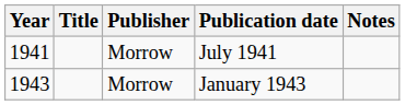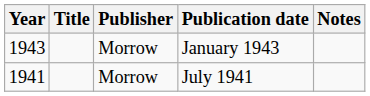 <table class="wikitable sortable">
 <tr>
 <th>Year</th>
 <th>Title</th>
 <th class="unsortable">Publisher</th>
 <th class="unsortable">Publication date</th>
 <th class="unsortable">Notes</th>
 </tr>
 <tr>
+<td>1943</td>
+<td><em></em></td>
+<td>Morrow</td>
+<td>January 1943</td>
+<td></td>
+</tr>
+<tr>
 <td>1941</td>
 <td><em></em></td>
 <td>Morrow</td>
 <td>July 1941</td>
 <td></td>
 </tr>
-<tr>
-<td>1943</td>
-<td><em></em></td>
-<td>Morrow</td>
-<td>January 1943</td>
-<td></td>
-</tr>
 </table>
